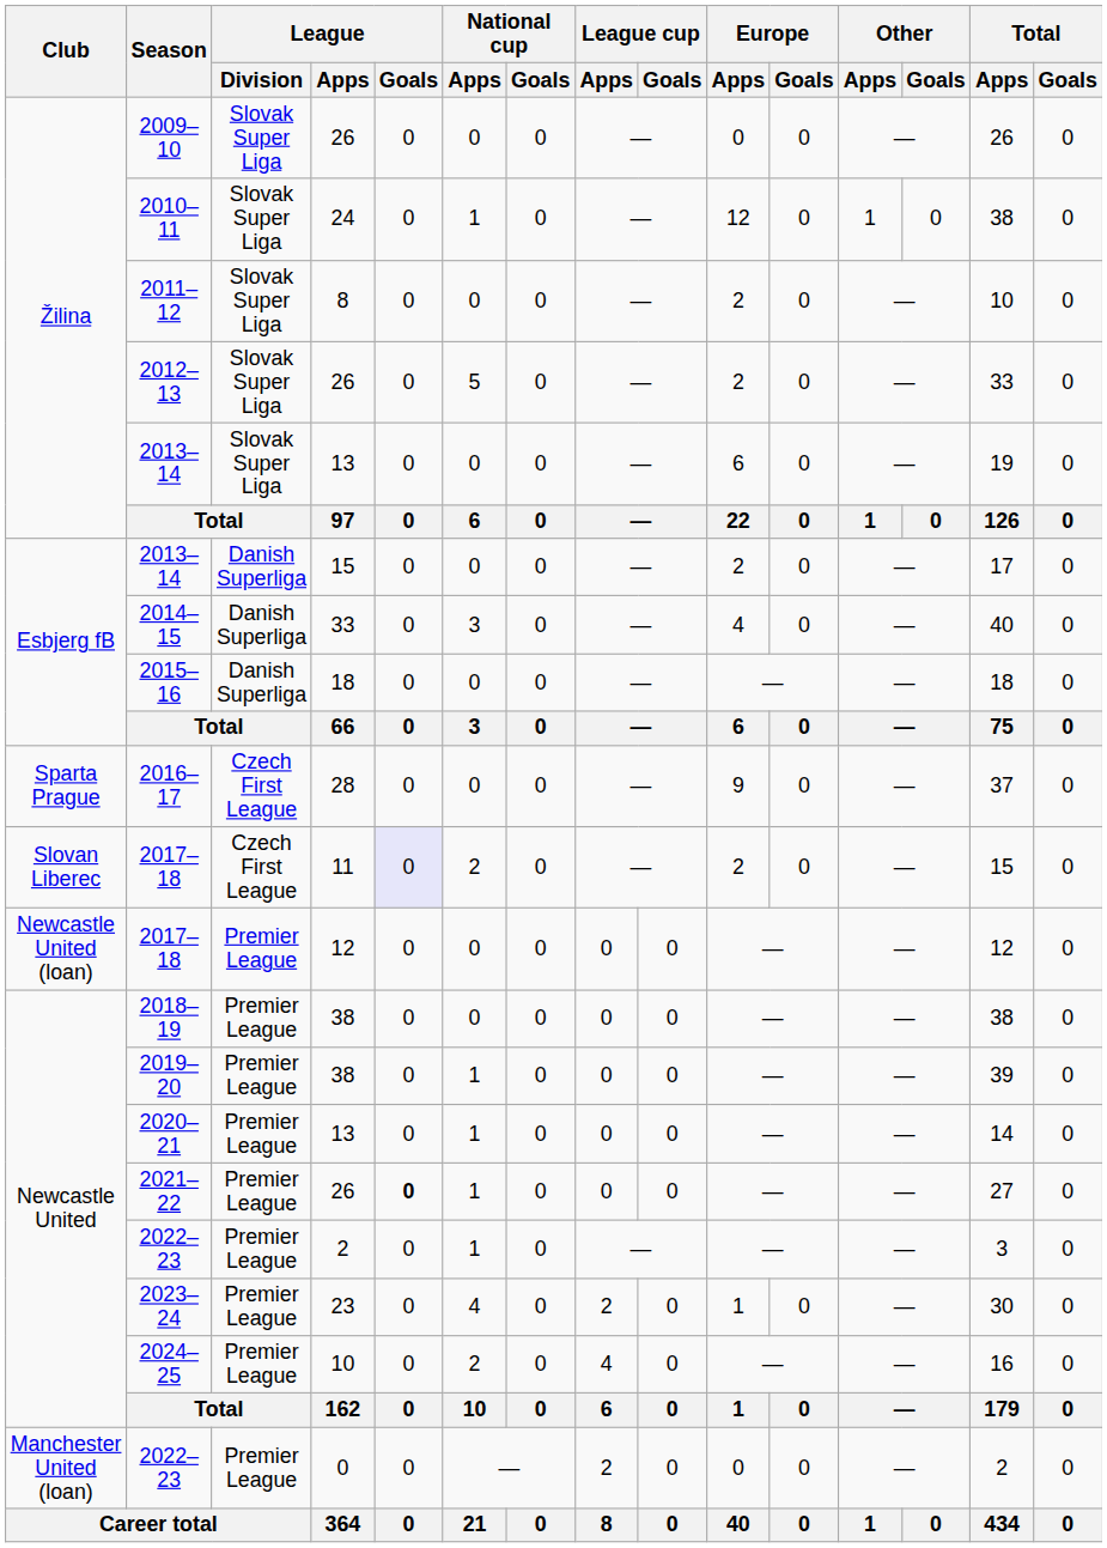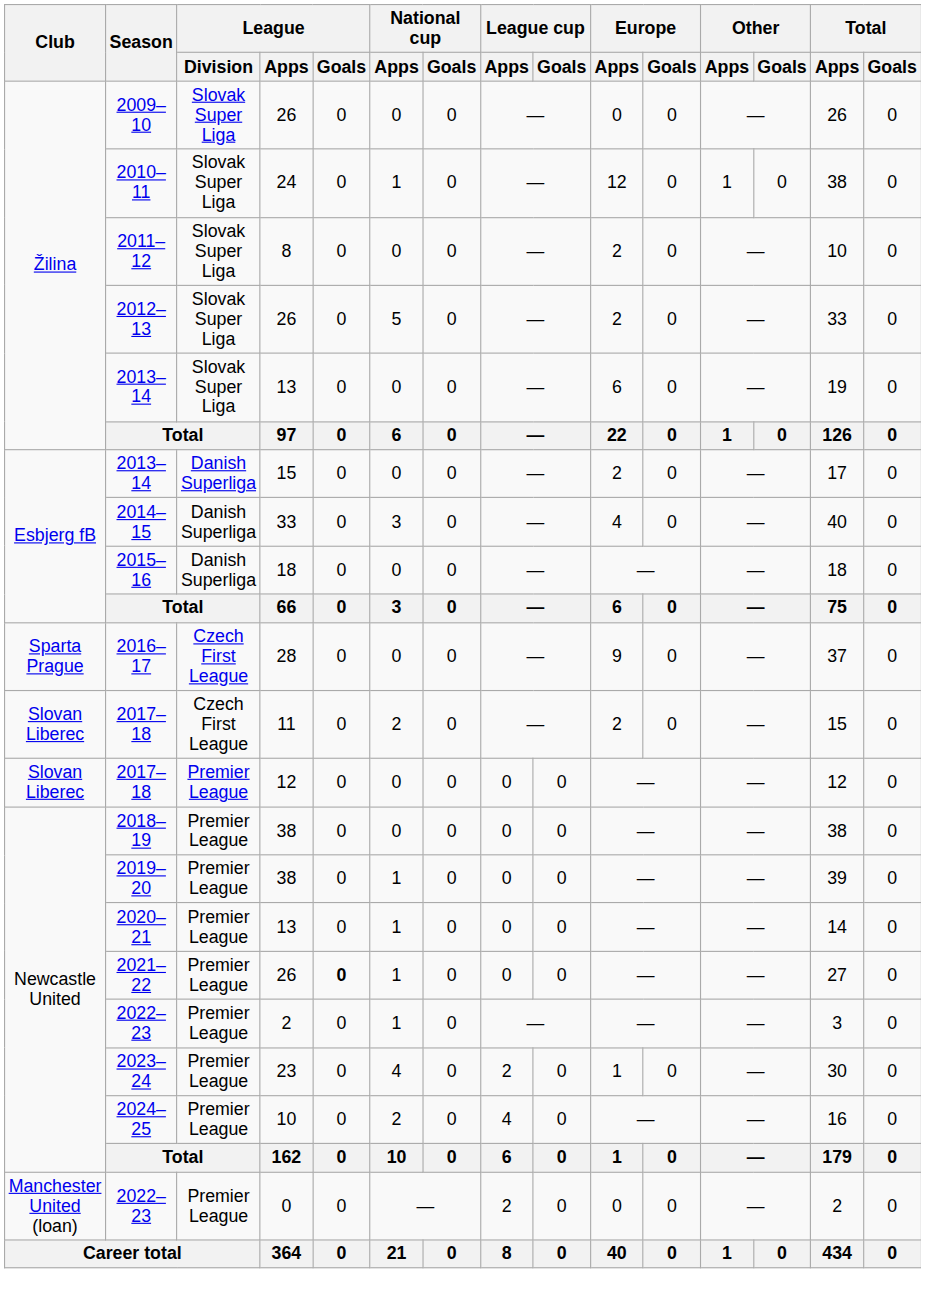 <table class="wikitable" style="text-align: center;">
 <tr>
 <th rowspan="2">Club</th>
 <th rowspan="2">Season</th>
 <th colspan="3">League</th>
 <th colspan="2">National cup</th>
 <th colspan="2">League cup</th>
 <th colspan="2">Europe</th>
 <th colspan="2">Other</th>
 <th colspan="2">Total</th>
 </tr>
 <tr>
 <th>Division</th>
 <th>Apps</th>
 <th>Goals</th>
 <th>Apps</th>
 <th>Goals</th>
 <th>Apps</th>
 <th>Goals</th>
 <th>Apps</th>
 <th>Goals</th>
 <th>Apps</th>
 <th>Goals</th>
 <th>Apps</th>
 <th>Goals</th>
 </tr>
 <tr>
 <td rowspan="6"><a href='#'>Žilina</a></td>
 <td><a href='#'>2009–10</a></td>
 <td><a href='#'>Slovak Super Liga</a></td>
 <td>26</td>
 <td>0</td>
 <td>0</td>
 <td>0</td>
 <td colspan="2">—</td>
 <td>0</td>
 <td>0</td>
 <td colspan="2">—</td>
 <td>26</td>
 <td>0</td>
 </tr>
 <tr>
 <td><a href='#'>2010–11</a></td>
 <td>Slovak Super Liga</td>
 <td>24</td>
 <td>0</td>
 <td>1</td>
 <td>0</td>
 <td colspan="2">—</td>
 <td>12</td>
 <td>0</td>
 <td>1</td>
 <td>0</td>
 <td>38</td>
 <td>0</td>
 </tr>
 <tr>
 <td><a href='#'>2011–12</a></td>
 <td>Slovak Super Liga</td>
 <td>8</td>
 <td>0</td>
 <td>0</td>
 <td>0</td>
 <td colspan="2">—</td>
 <td>2</td>
 <td>0</td>
 <td colspan="2">—</td>
 <td>10</td>
 <td>0</td>
 </tr>
 <tr>
 <td><a href='#'>2012–13</a></td>
 <td>Slovak Super Liga</td>
 <td>26</td>
 <td>0</td>
 <td>5</td>
 <td>0</td>
 <td colspan="2">—</td>
 <td>2</td>
 <td>0</td>
 <td colspan="2">—</td>
 <td>33</td>
 <td>0</td>
 </tr>
 <tr>
 <td><a href='#'>2013–14</a></td>
 <td>Slovak Super Liga</td>
 <td>13</td>
 <td>0</td>
 <td>0</td>
 <td>0</td>
 <td colspan="2">—</td>
 <td>6</td>
 <td>0</td>
 <td colspan="2">—</td>
 <td>19</td>
 <td>0</td>
 </tr>
 <tr>
 <th colspan="2">Total</th>
 <th>97</th>
 <th>0</th>
 <th>6</th>
 <th>0</th>
 <th colspan="2">—</th>
 <th>22</th>
 <th>0</th>
 <th>1</th>
 <th>0</th>
 <th>126</th>
 <th>0</th>
 </tr>
 <tr>
 <td rowspan="4"><a href='#'>Esbjerg fB</a></td>
 <td><a href='#'>2013–14</a></td>
 <td><a href='#'>Danish Superliga</a></td>
 <td>15</td>
 <td>0</td>
 <td>0</td>
 <td>0</td>
 <td colspan="2">—</td>
 <td>2</td>
 <td>0</td>
 <td colspan="2">—</td>
 <td>17</td>
 <td>0</td>
 </tr>
 <tr>
 <td><a href='#'>2014–15</a></td>
 <td>Danish Superliga</td>
 <td>33</td>
 <td>0</td>
 <td>3</td>
 <td>0</td>
 <td colspan="2">—</td>
 <td>4</td>
 <td>0</td>
 <td colspan="2">—</td>
 <td>40</td>
 <td>0</td>
 </tr>
 <tr>
 <td><a href='#'>2015–16</a></td>
 <td>Danish Superliga</td>
 <td>18</td>
 <td>0</td>
 <td>0</td>
 <td>0</td>
 <td colspan="2">—</td>
 <td colspan="2">—</td>
 <td colspan="2">—</td>
 <td>18</td>
 <td>0</td>
 </tr>
 <tr>
 <th colspan="2">Total</th>
 <th>66</th>
 <th>0</th>
 <th>3</th>
 <th>0</th>
 <th colspan="2">—</th>
 <th>6</th>
 <th>0</th>
 <th colspan="2">—</th>
 <th>75</th>
 <th>0</th>
 </tr>
 <tr>
 <td><a href='#'>Sparta Prague</a></td>
 <td><a href='#'>2016–17</a></td>
 <td><a href='#'>Czech First League</a></td>
 <td>28</td>
 <td>0</td>
 <td>0</td>
 <td>0</td>
 <td colspan="2">—</td>
 <td>9</td>
 <td>0</td>
 <td colspan="2">—</td>
 <td>37</td>
 <td>0</td>
 </tr>
 <tr>
 <td><a href='#'>Slovan Liberec</a></td>
 <td><a href='#'>2017–18</a></td>
 <td>Czech First League</td>
 <td>11</td>
-<td style="background: lavender;">0</td>
+<td>0</td>
 <td>2</td>
 <td>0</td>
 <td colspan="2">—</td>
 <td>2</td>
 <td>0</td>
 <td colspan="2">—</td>
 <td>15</td>
 <td>0</td>
 </tr>
 <tr>
-<td><a href='#'>Newcastle United</a> (loan)</td>
+<td><a href='#'>Slovan Liberec</a></td>
 <td><a href='#'>2017–18</a></td>
 <td><a href='#'>Premier League</a></td>
 <td>12</td>
 <td>0</td>
 <td>0</td>
 <td>0</td>
 <td>0</td>
 <td>0</td>
 <td colspan="2">—</td>
 <td colspan="2">—</td>
 <td>12</td>
 <td>0</td>
 </tr>
 <tr>
 <td rowspan="8">Newcastle United</td>
 <td><a href='#'>2018–19</a></td>
 <td>Premier League</td>
 <td>38</td>
 <td>0</td>
 <td>0</td>
 <td>0</td>
 <td>0</td>
 <td>0</td>
 <td colspan="2">—</td>
 <td colspan="2">—</td>
 <td>38</td>
 <td>0</td>
 </tr>
 <tr>
 <td><a href='#'>2019–20</a></td>
 <td>Premier League</td>
 <td>38</td>
 <td>0</td>
 <td>1</td>
 <td>0</td>
 <td>0</td>
 <td>0</td>
 <td colspan="2">—</td>
 <td colspan="2">—</td>
 <td>39</td>
 <td>0</td>
 </tr>
 <tr>
 <td><a href='#'>2020–21</a></td>
 <td>Premier League</td>
 <td>13</td>
 <td>0</td>
 <td>1</td>
 <td>0</td>
 <td>0</td>
 <td>0</td>
 <td colspan="2">—</td>
 <td colspan="2">—</td>
 <td>14</td>
 <td>0</td>
 </tr>
 <tr>
 <td><a href='#'>2021–22</a></td>
 <td>Premier League</td>
 <td>26</td>
 <td><strong>0</strong></td>
 <td>1</td>
 <td>0</td>
 <td>0</td>
 <td>0</td>
 <td colspan="2">—</td>
 <td colspan="2">—</td>
 <td>27</td>
 <td>0</td>
 </tr>
 <tr>
 <td><a href='#'>2022–23</a></td>
 <td>Premier League</td>
 <td>2</td>
 <td>0</td>
 <td>1</td>
 <td>0</td>
 <td colspan="2">—</td>
 <td colspan="2">—</td>
 <td colspan="2">—</td>
 <td>3</td>
 <td>0</td>
 </tr>
 <tr>
 <td><a href='#'>2023–24</a></td>
 <td>Premier League</td>
 <td>23</td>
 <td>0</td>
 <td>4</td>
 <td>0</td>
 <td>2</td>
 <td>0</td>
 <td>1</td>
 <td>0</td>
 <td colspan="2">—</td>
 <td>30</td>
 <td>0</td>
 </tr>
 <tr>
 <td><a href='#'>2024–25</a></td>
 <td>Premier League</td>
 <td>10</td>
 <td>0</td>
 <td>2</td>
 <td>0</td>
 <td>4</td>
 <td>0</td>
 <td colspan="2">—</td>
 <td colspan="2">—</td>
 <td>16</td>
 <td>0</td>
 </tr>
 <tr>
 <th colspan="2">Total</th>
 <th>162</th>
 <th>0</th>
 <th>10</th>
 <th>0</th>
 <th>6</th>
 <th>0</th>
 <th>1</th>
 <th>0</th>
 <th colspan="2">—</th>
 <th>179</th>
 <th>0</th>
 </tr>
 <tr>
 <td><a href='#'>Manchester United</a> (loan)</td>
 <td><a href='#'>2022–23</a></td>
 <td>Premier League</td>
 <td>0</td>
 <td>0</td>
 <td colspan="2">—</td>
 <td>2</td>
 <td>0</td>
 <td>0</td>
 <td>0</td>
 <td colspan="2">—</td>
 <td>2</td>
 <td>0</td>
 </tr>
 <tr>
 <th colspan="3">Career total</th>
 <th>364</th>
 <th>0</th>
 <th>21</th>
 <th>0</th>
 <th>8</th>
 <th>0</th>
 <th>40</th>
 <th>0</th>
 <th>1</th>
 <th>0</th>
 <th>434</th>
 <th>0</th>
 </tr>
 </table>
